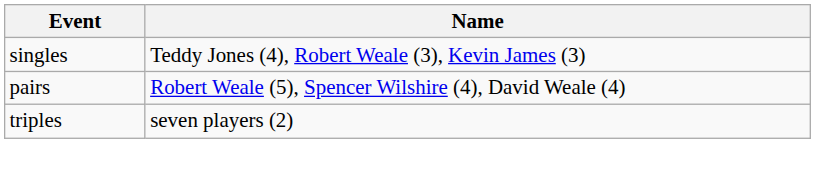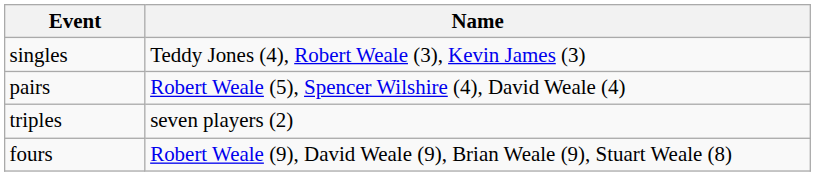 <table class="wikitable">
 <tr>
 <th width="100">Event</th>
 <th width="500">Name</th>
 </tr>
 <tr>
 <td align=left>singles</td>
 <td>Teddy Jones (4), <a href='#'>Robert Weale</a> (3), <a href='#'>Kevin James</a> (3)</td>
 </tr>
 <tr>
 <td align=left>pairs</td>
 <td><a href='#'>Robert Weale</a> (5), <a href='#'>Spencer Wilshire</a> (4), David Weale (4)</td>
 </tr>
 <tr>
 <td align=left>triples</td>
 <td>seven players (2)</td>
 </tr>
+<tr>
+<td align=left>fours</td>
+<td><a href='#'>Robert Weale</a> (9), David Weale (9), Brian Weale (9), Stuart Weale (8)</td>
+</tr>
 </table>
